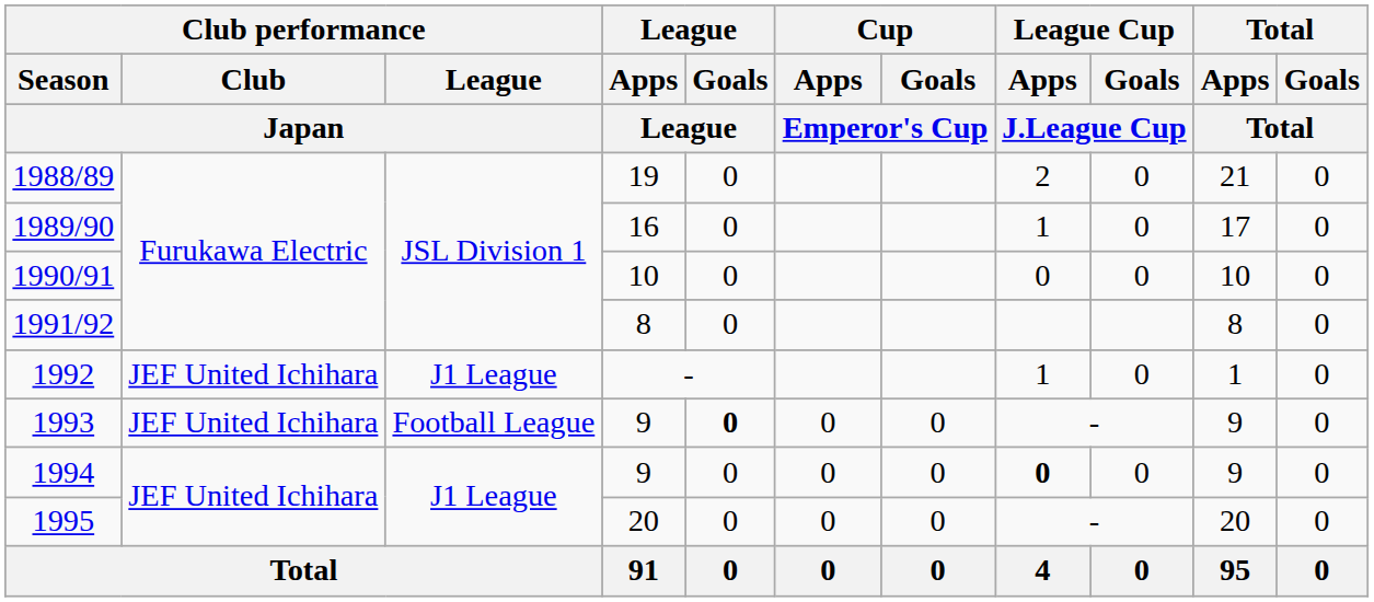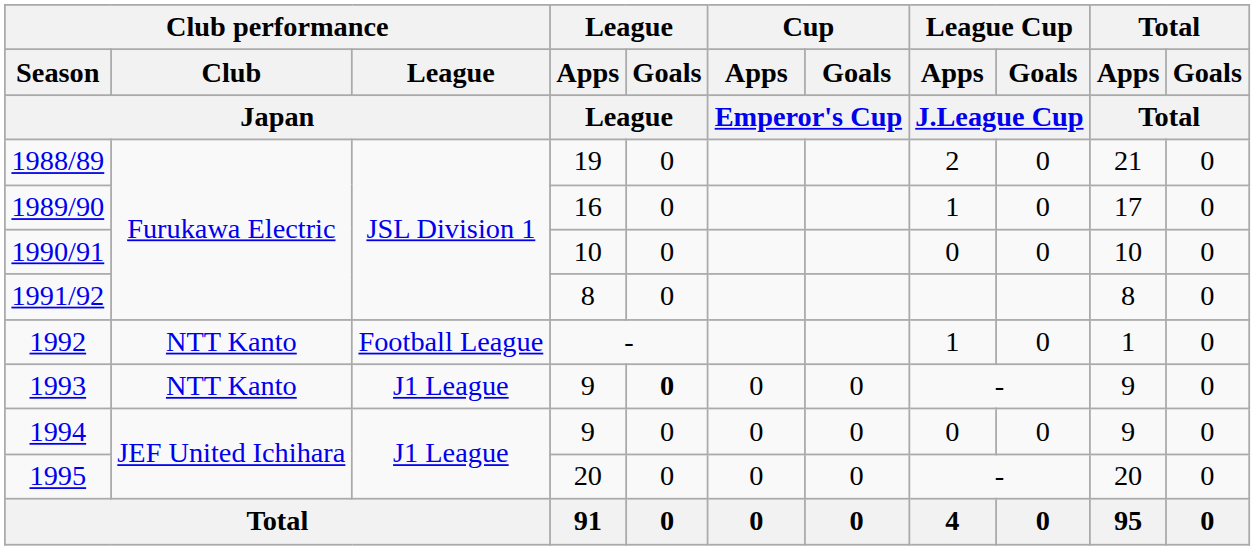 <table class="wikitable" style="text-align:center;">
 <tr>
 <th colspan=3>Club performance</th>
 <th colspan=2>League</th>
 <th colspan=2>Cup</th>
 <th colspan=2>League Cup</th>
 <th colspan=2>Total</th>
 </tr>
 <tr>
 <th>Season</th>
 <th>Club</th>
 <th>League</th>
 <th>Apps</th>
 <th>Goals</th>
 <th>Apps</th>
 <th>Goals</th>
 <th>Apps</th>
 <th>Goals</th>
 <th>Apps</th>
 <th>Goals</th>
 </tr>
 <tr>
 <th colspan=3>Japan</th>
 <th colspan=2>League</th>
 <th colspan=2><a href='#'>Emperor's Cup</a></th>
 <th colspan=2><a href='#'>J.League Cup</a></th>
 <th colspan=2>Total</th>
 </tr>
 <tr>
 <td><a href='#'>1988/89</a></td>
 <td rowspan="4"><a href='#'>Furukawa Electric</a></td>
 <td rowspan="4"><a href='#'>JSL Division 1</a></td>
 <td>19</td>
 <td>0</td>
 <td></td>
 <td></td>
 <td>2</td>
 <td>0</td>
 <td>21</td>
 <td>0</td>
 </tr>
 <tr>
 <td><a href='#'>1989/90</a></td>
 <td>16</td>
 <td>0</td>
 <td></td>
 <td></td>
 <td>1</td>
 <td>0</td>
 <td>17</td>
 <td>0</td>
 </tr>
 <tr>
 <td><a href='#'>1990/91</a></td>
 <td>10</td>
 <td>0</td>
 <td></td>
 <td></td>
 <td>0</td>
 <td>0</td>
 <td>10</td>
 <td>0</td>
 </tr>
 <tr>
 <td><a href='#'>1991/92</a></td>
 <td>8</td>
 <td>0</td>
 <td></td>
 <td></td>
 <td></td>
 <td></td>
 <td>8</td>
 <td>0</td>
 </tr>
 <tr>
 <td><a href='#'>1992</a></td>
-<td><a href='#'>JEF United Ichihara</a></td>
-<td><a href='#'>J1 League</a></td>
+<td><a href='#'>NTT Kanto</a></td>
+<td><a href='#'>Football League</a></td>
 <td colspan="2">-</td>
 <td></td>
 <td></td>
 <td>1</td>
 <td>0</td>
 <td>1</td>
 <td>0</td>
 </tr>
 <tr>
 <td><a href='#'>1993</a></td>
-<td><a href='#'>JEF United Ichihara</a></td>
-<td><a href='#'>Football League</a></td>
+<td><a href='#'>NTT Kanto</a></td>
+<td><a href='#'>J1 League</a></td>
 <td>9</td>
 <td><strong>0</strong></td>
 <td>0</td>
 <td>0</td>
 <td colspan="2">-</td>
 <td>9</td>
 <td>0</td>
 </tr>
 <tr>
 <td><a href='#'>1994</a></td>
 <td rowspan="2"><a href='#'>JEF United Ichihara</a></td>
 <td rowspan="2"><a href='#'>J1 League</a></td>
 <td>9</td>
 <td>0</td>
 <td>0</td>
 <td>0</td>
-<td><strong>0</strong></td>
+<td>0</td>
 <td>0</td>
 <td>9</td>
 <td>0</td>
 </tr>
 <tr>
 <td><a href='#'>1995</a></td>
 <td>20</td>
 <td>0</td>
 <td>0</td>
 <td>0</td>
 <td colspan="2">-</td>
 <td>20</td>
 <td>0</td>
 </tr>
 <tr>
 <th colspan=3>Total</th>
 <th>91</th>
 <th>0</th>
 <th>0</th>
 <th>0</th>
 <th>4</th>
 <th>0</th>
 <th>95</th>
 <th>0</th>
 </tr>
 </table>
